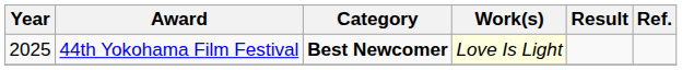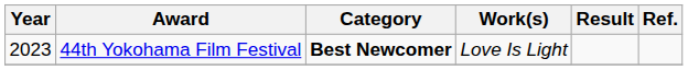 <table class="wikitable">
 <tr>
 <th>Year</th>
 <th>Award</th>
 <th>Category</th>
 <th>Work(s)</th>
 <th>Result</th>
 <th>Ref.</th>
 </tr>
 <tr>
-<td>2025</td>
+<td>2023</td>
 <td><a href='#'>44th Yokohama Film Festival</a></td>
 <td><strong>Best Newcomer</strong></td>
-<td style="background: lightyellow;"><em>Love Is Light</em></td>
+<td><em>Love Is Light</em></td>
 <td></td>
 <td style="text-align:center;"></td>
 </tr>
 <tr>
 </tr>
 </table>
